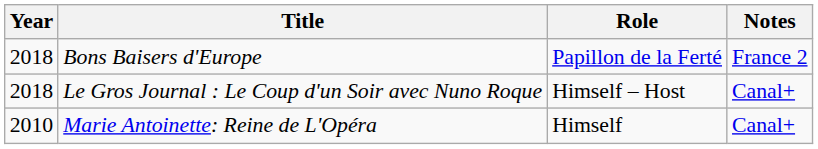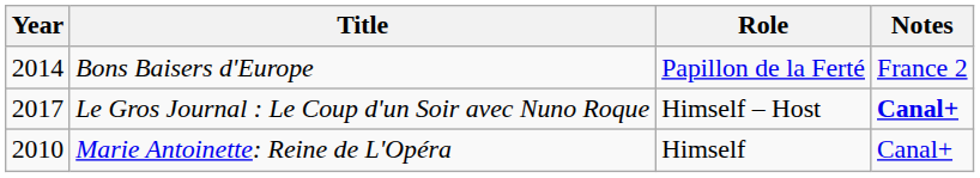 <table class="wikitable">
 <tr>
 <th>Year</th>
 <th>Title</th>
 <th>Role</th>
 <th>Notes</th>
 </tr>
 <tr>
-<td>2018</td>
+<td>2014</td>
 <td><em>Bons Baisers d'Europe</em></td>
 <td><a href='#'>Papillon de la Ferté</a></td>
 <td><a href='#'>France 2</a></td>
 </tr>
 <tr>
-<td>2018</td>
+<td>2017</td>
 <td><em>Le Gros Journal : Le Coup d'un Soir avec Nuno Roque</em></td>
 <td>Himself – Host</td>
-<td><a href='#'>Canal+</a></td>
+<td><strong><a href='#'>Canal+</a></strong></td>
 </tr>
 <tr>
 <td>2010</td>
 <td><em><a href='#'>Marie Antoinette</a>: Reine de L'Opéra</em></td>
 <td>Himself</td>
 <td><a href='#'>Canal+</a></td>
 </tr>
 </table>
